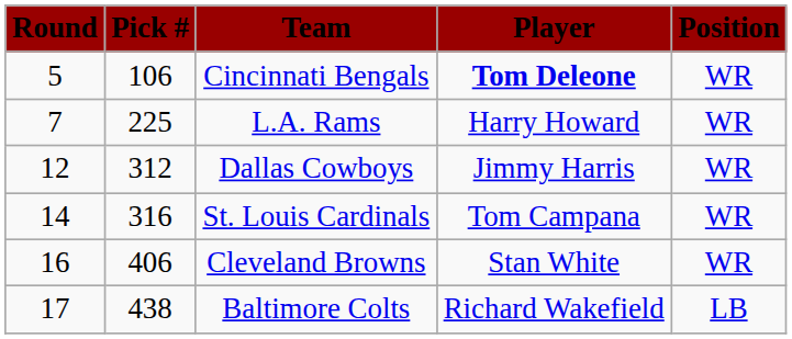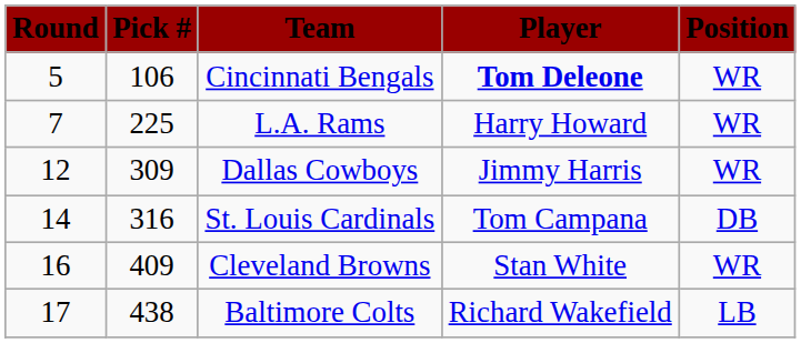 <table class="wikitable" style="text-align:center">
 <tr style="background:#900;">
 <td><strong><span>Round</span></strong></td>
 <td><strong><span>Pick #</span></strong></td>
 <td><strong><span>Team</span></strong></td>
 <td><strong><span>Player</span></strong></td>
 <td><strong><span>Position</span></strong></td>
 </tr>
 <tr>
 <td>5</td>
 <td align=center>106</td>
 <td><a href='#'>Cincinnati Bengals</a></td>
 <td><strong><a href='#'>Tom Deleone</a></strong></td>
 <td><a href='#'>WR</a></td>
 </tr>
 <tr>
 <td>7</td>
 <td align=center>225</td>
 <td><a href='#'>L.A. Rams</a></td>
 <td><a href='#'>Harry Howard</a></td>
 <td><a href='#'>WR</a></td>
 </tr>
 <tr>
 <td>12</td>
-<td align=center>312</td>
+<td align=center>309</td>
 <td><a href='#'>Dallas Cowboys</a></td>
 <td><a href='#'>Jimmy Harris</a></td>
 <td><a href='#'>WR</a></td>
 </tr>
 <tr>
 <td>14</td>
 <td align=center>316</td>
 <td><a href='#'>St. Louis Cardinals</a></td>
 <td><a href='#'>Tom Campana</a></td>
-<td><a href='#'>WR</a></td>
+<td><a href='#'>DB</a></td>
 </tr>
 <tr>
 <td>16</td>
-<td align=center>406</td>
+<td align=center>409</td>
 <td><a href='#'>Cleveland Browns</a></td>
 <td><a href='#'>Stan White</a></td>
 <td><a href='#'>WR</a></td>
 </tr>
 <tr>
 <td>17</td>
 <td align=center>438</td>
 <td><a href='#'>Baltimore Colts</a></td>
 <td><a href='#'>Richard Wakefield</a></td>
 <td><a href='#'>LB</a></td>
 </tr>
 </table>
